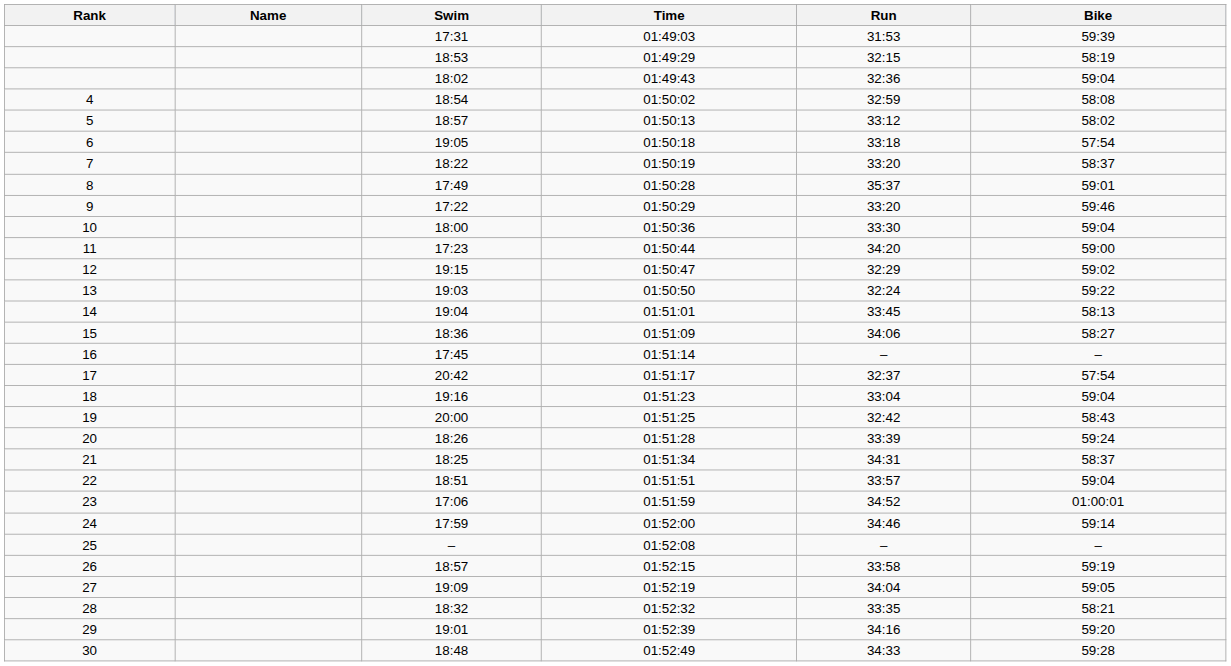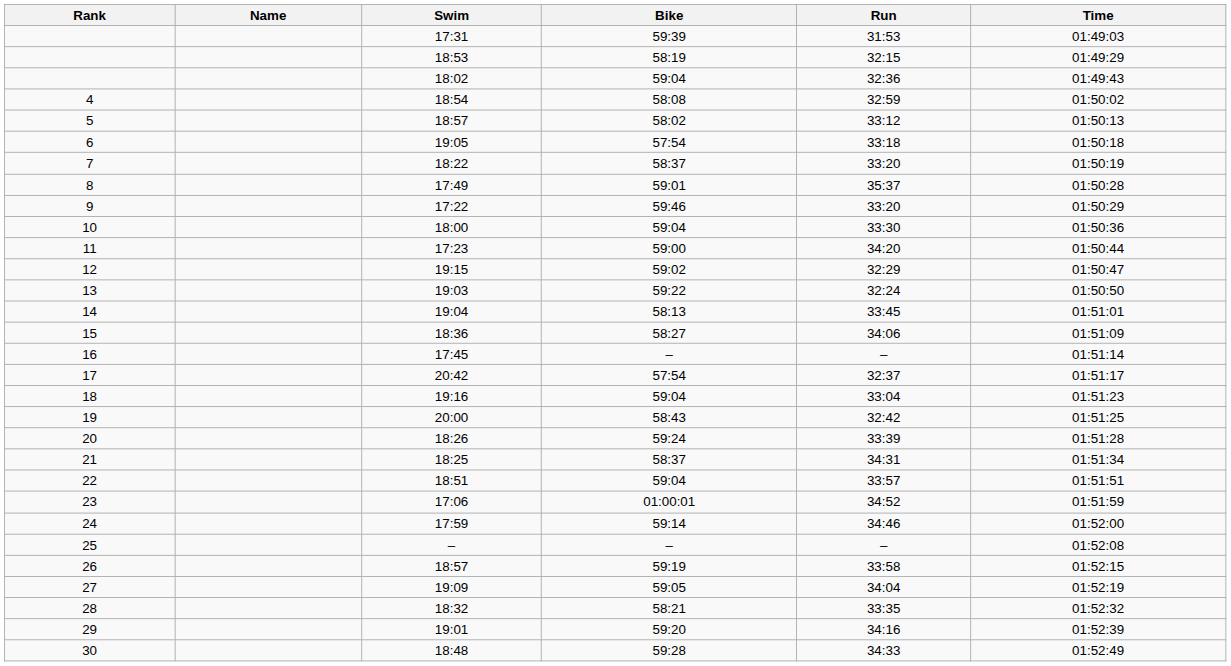 <table class="wikitable sortable" style="font-size:95%" width="70%">
 <tr bgcolor="lightsteelblue">
 <th>Rank</th>
 <th>Name</th>
 <th>Swim</th>
+<th>Bike</th>
+<th>Run</th>
 <th>Time</th>
-<th>Run</th>
-<th>Bike</th>
 </tr>
 <tr align="center">
 <td></td>
 <td align="left"><strong></strong></td>
 <td>17:31</td>
+<td>59:39</td>
+<td>31:53</td>
 <td>01:49:03</td>
-<td>31:53</td>
-<td>59:39</td>
 </tr>
 <tr align="center">
 <td></td>
 <td align="left"></td>
 <td>18:53</td>
+<td>58:19</td>
+<td>32:15</td>
 <td>01:49:29</td>
-<td>32:15</td>
-<td>58:19</td>
 </tr>
 <tr align="center">
 <td></td>
 <td align="left"></td>
 <td>18:02</td>
+<td>59:04</td>
+<td>32:36</td>
 <td>01:49:43</td>
-<td>32:36</td>
-<td>59:04</td>
 </tr>
 <tr align="center">
 <td>4</td>
 <td align="left"></td>
 <td>18:54</td>
+<td>58:08</td>
+<td>32:59</td>
 <td>01:50:02</td>
-<td>32:59</td>
-<td>58:08</td>
 </tr>
 <tr align="center">
 <td>5</td>
 <td align="left"></td>
 <td>18:57</td>
+<td>58:02</td>
+<td>33:12</td>
 <td>01:50:13</td>
-<td>33:12</td>
-<td>58:02</td>
 </tr>
 <tr align="center">
 <td>6</td>
 <td align="left"></td>
 <td>19:05</td>
+<td>57:54</td>
+<td>33:18</td>
 <td>01:50:18</td>
-<td>33:18</td>
-<td>57:54</td>
 </tr>
 <tr align="center">
 <td>7</td>
 <td align="left"></td>
 <td>18:22</td>
+<td>58:37</td>
+<td>33:20</td>
 <td>01:50:19</td>
-<td>33:20</td>
-<td>58:37</td>
 </tr>
 <tr align="center">
 <td>8</td>
 <td align="left"></td>
 <td>17:49</td>
+<td>59:01</td>
+<td>35:37</td>
 <td>01:50:28</td>
-<td>35:37</td>
-<td>59:01</td>
 </tr>
 <tr align="center">
 <td>9</td>
 <td align="left"></td>
 <td>17:22</td>
+<td>59:46</td>
+<td>33:20</td>
 <td>01:50:29</td>
-<td>33:20</td>
-<td>59:46</td>
 </tr>
 <tr align="center">
 <td>10</td>
 <td align="left"></td>
 <td>18:00</td>
+<td>59:04</td>
+<td>33:30</td>
 <td>01:50:36</td>
-<td>33:30</td>
-<td>59:04</td>
 </tr>
 <tr align="center">
 <td>11</td>
 <td align="left"></td>
 <td>17:23</td>
+<td>59:00</td>
+<td>34:20</td>
 <td>01:50:44</td>
-<td>34:20</td>
-<td>59:00</td>
 </tr>
 <tr align="center">
 <td>12</td>
 <td align="left"></td>
 <td>19:15</td>
+<td>59:02</td>
+<td>32:29</td>
 <td>01:50:47</td>
-<td>32:29</td>
-<td>59:02</td>
 </tr>
 <tr align="center">
 <td>13</td>
 <td align="left"></td>
 <td>19:03</td>
+<td>59:22</td>
+<td>32:24</td>
 <td>01:50:50</td>
-<td>32:24</td>
-<td>59:22</td>
 </tr>
 <tr align="center">
 <td>14</td>
 <td align="left"></td>
 <td>19:04</td>
+<td>58:13</td>
+<td>33:45</td>
 <td>01:51:01</td>
-<td>33:45</td>
-<td>58:13</td>
 </tr>
 <tr align="center">
 <td>15</td>
 <td align="left"></td>
 <td>18:36</td>
+<td>58:27</td>
+<td>34:06</td>
 <td>01:51:09</td>
-<td>34:06</td>
-<td>58:27</td>
 </tr>
 <tr align="center">
 <td>16</td>
 <td align="left"></td>
 <td>17:45</td>
-<td>01:51:14</td>
 <td>–</td>
 <td>–</td>
+<td>01:51:14</td>
 </tr>
 <tr align="center">
 <td>17</td>
 <td align="left"></td>
 <td>20:42</td>
+<td>57:54</td>
+<td>32:37</td>
 <td>01:51:17</td>
-<td>32:37</td>
-<td>57:54</td>
 </tr>
 <tr align="center">
 <td>18</td>
 <td align="left"></td>
 <td>19:16</td>
+<td>59:04</td>
+<td>33:04</td>
 <td>01:51:23</td>
-<td>33:04</td>
-<td>59:04</td>
 </tr>
 <tr align="center">
 <td>19</td>
 <td align="left"></td>
 <td>20:00</td>
+<td>58:43</td>
+<td>32:42</td>
 <td>01:51:25</td>
-<td>32:42</td>
-<td>58:43</td>
 </tr>
 <tr align="center">
 <td>20</td>
 <td align="left"></td>
 <td>18:26</td>
+<td>59:24</td>
+<td>33:39</td>
 <td>01:51:28</td>
-<td>33:39</td>
-<td>59:24</td>
 </tr>
 <tr align="center">
 <td>21</td>
 <td align="left"></td>
 <td>18:25</td>
+<td>58:37</td>
+<td>34:31</td>
 <td>01:51:34</td>
-<td>34:31</td>
-<td>58:37</td>
 </tr>
 <tr align="center">
 <td>22</td>
 <td align="left"></td>
 <td>18:51</td>
+<td>59:04</td>
+<td>33:57</td>
 <td>01:51:51</td>
-<td>33:57</td>
-<td>59:04</td>
 </tr>
 <tr align="center">
 <td>23</td>
 <td align="left"></td>
 <td>17:06</td>
+<td>01:00:01</td>
+<td>34:52</td>
 <td>01:51:59</td>
-<td>34:52</td>
-<td>01:00:01</td>
 </tr>
 <tr align="center">
 <td>24</td>
 <td align="left"></td>
 <td>17:59</td>
+<td>59:14</td>
+<td>34:46</td>
 <td>01:52:00</td>
-<td>34:46</td>
-<td>59:14</td>
 </tr>
 <tr align="center">
 <td>25</td>
 <td align="left"></td>
 <td>–</td>
-<td>01:52:08</td>
 <td>–</td>
 <td>–</td>
+<td>01:52:08</td>
 </tr>
 <tr align="center">
 <td>26</td>
 <td align="left"></td>
 <td>18:57</td>
+<td>59:19</td>
+<td>33:58</td>
 <td>01:52:15</td>
-<td>33:58</td>
-<td>59:19</td>
 </tr>
 <tr align="center">
 <td>27</td>
 <td align="left"></td>
 <td>19:09</td>
+<td>59:05</td>
+<td>34:04</td>
 <td>01:52:19</td>
-<td>34:04</td>
-<td>59:05</td>
 </tr>
 <tr align="center">
 <td>28</td>
 <td align="left"></td>
 <td>18:32</td>
+<td>58:21</td>
+<td>33:35</td>
 <td>01:52:32</td>
-<td>33:35</td>
-<td>58:21</td>
 </tr>
 <tr align="center">
 <td>29</td>
 <td align="left"></td>
 <td>19:01</td>
+<td>59:20</td>
+<td>34:16</td>
 <td>01:52:39</td>
-<td>34:16</td>
-<td>59:20</td>
 </tr>
 <tr align="center">
 <td>30</td>
 <td align="left"></td>
 <td>18:48</td>
+<td>59:28</td>
+<td>34:33</td>
 <td>01:52:49</td>
-<td>34:33</td>
-<td>59:28</td>
 </tr>
 </table>
